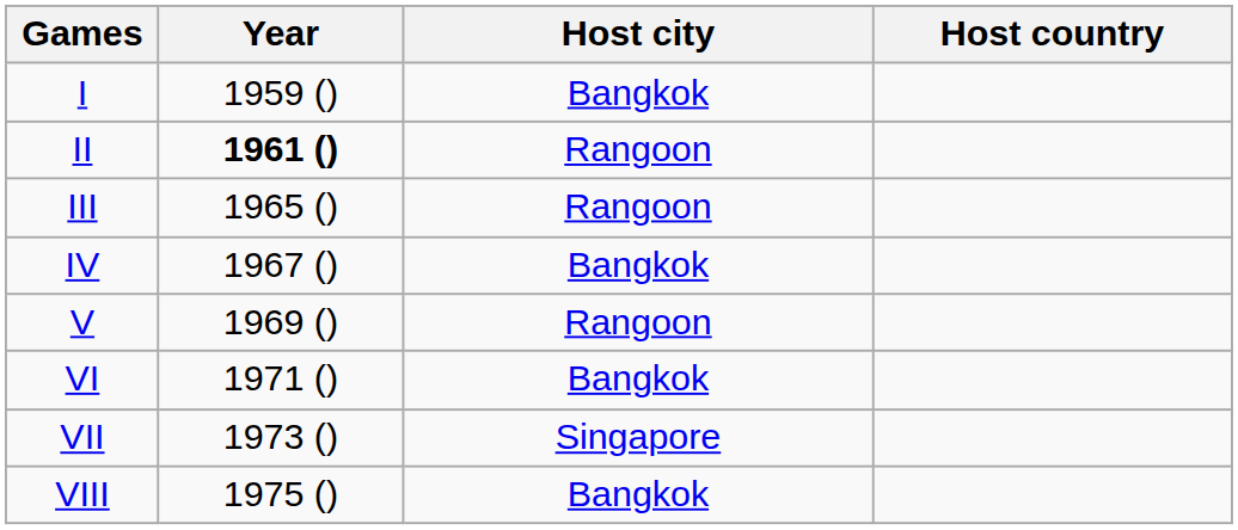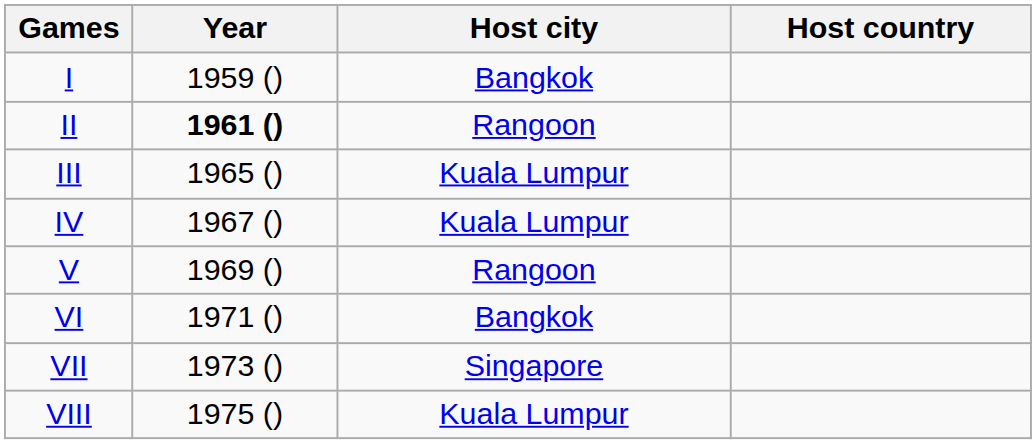 <table class=wikitable style="text-align:center">
 <tr>
 <th width=60>Games</th>
 <th width=100>Year</th>
 <th width=200>Host city</th>
 <th width=150>Host country</th>
 </tr>
 <tr>
 <td><a href='#'>I</a></td>
 <td>1959 ()</td>
 <td><a href='#'>Bangkok</a></td>
 <td></td>
 </tr>
 <tr>
 <td><a href='#'>II</a></td>
 <td><strong>1961 ()</strong></td>
 <td><a href='#'>Rangoon</a></td>
 <td></td>
 </tr>
 <tr>
 <td><a href='#'>III</a></td>
 <td>1965 ()</td>
-<td><a href='#'>Rangoon</a></td>
+<td><a href='#'>Kuala Lumpur</a></td>
 <td></td>
 </tr>
 <tr>
 <td><a href='#'>IV</a></td>
 <td>1967 ()</td>
-<td><a href='#'>Bangkok</a></td>
+<td><a href='#'>Kuala Lumpur</a></td>
 <td></td>
 </tr>
 <tr>
 <td><a href='#'>V</a></td>
 <td>1969 ()</td>
 <td><a href='#'>Rangoon</a></td>
 <td></td>
 </tr>
 <tr>
 <td><a href='#'>VI</a></td>
 <td>1971 ()</td>
 <td><a href='#'>Bangkok</a></td>
 <td></td>
 </tr>
 <tr>
 <td><a href='#'>VII</a></td>
 <td>1973 ()</td>
 <td><a href='#'>Singapore</a></td>
 <td></td>
 </tr>
 <tr>
 <td><a href='#'>VIII</a></td>
 <td>1975 ()</td>
-<td><a href='#'>Bangkok</a></td>
+<td><a href='#'>Kuala Lumpur</a></td>
 <td></td>
 </tr>
 </table>
